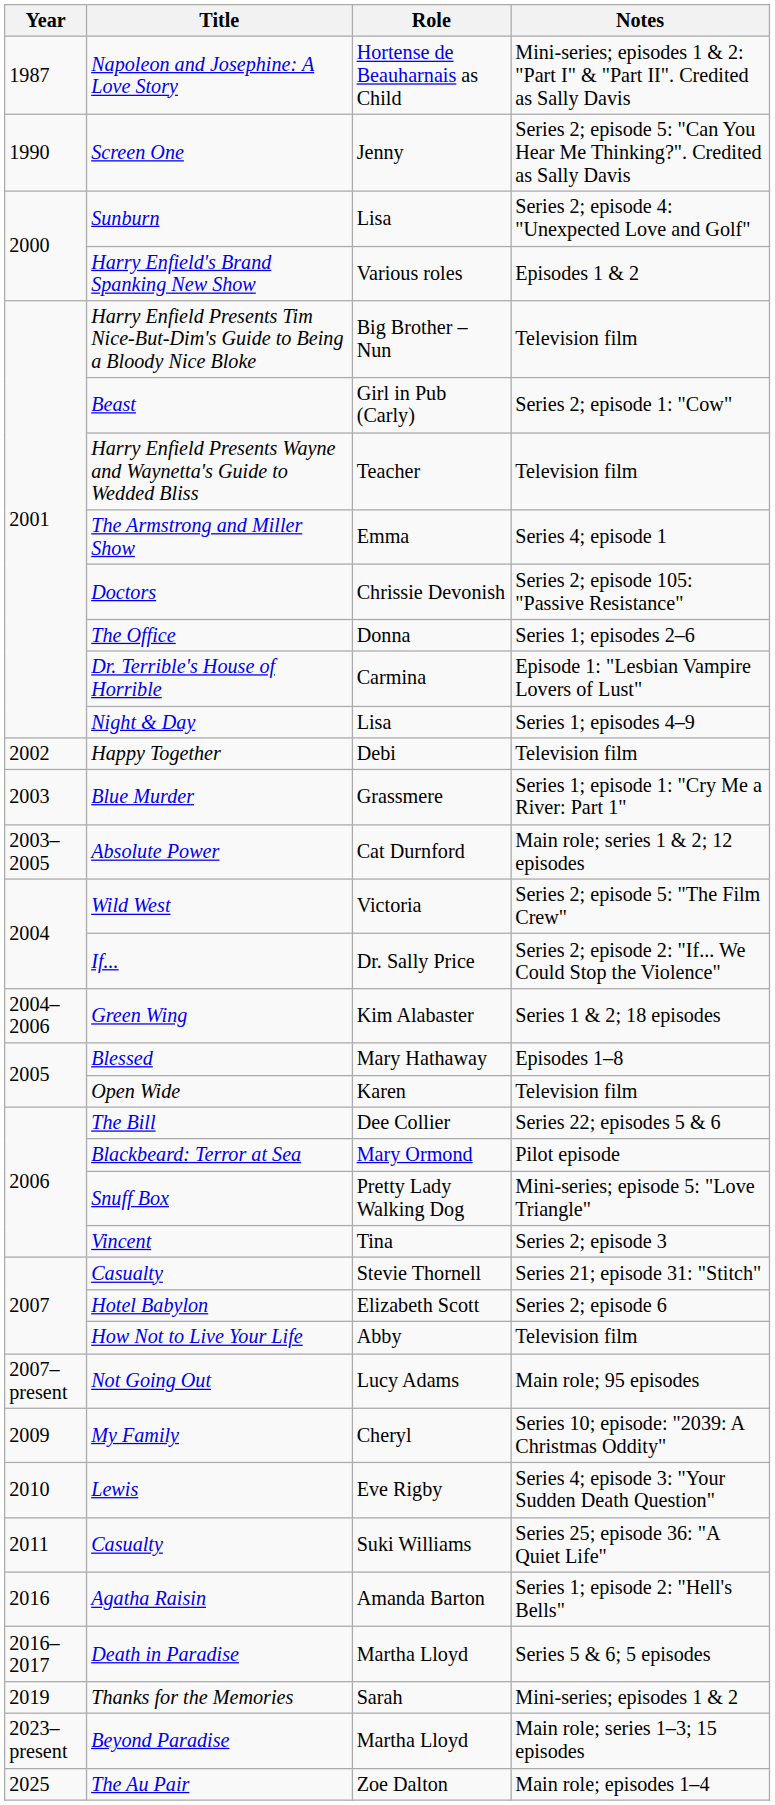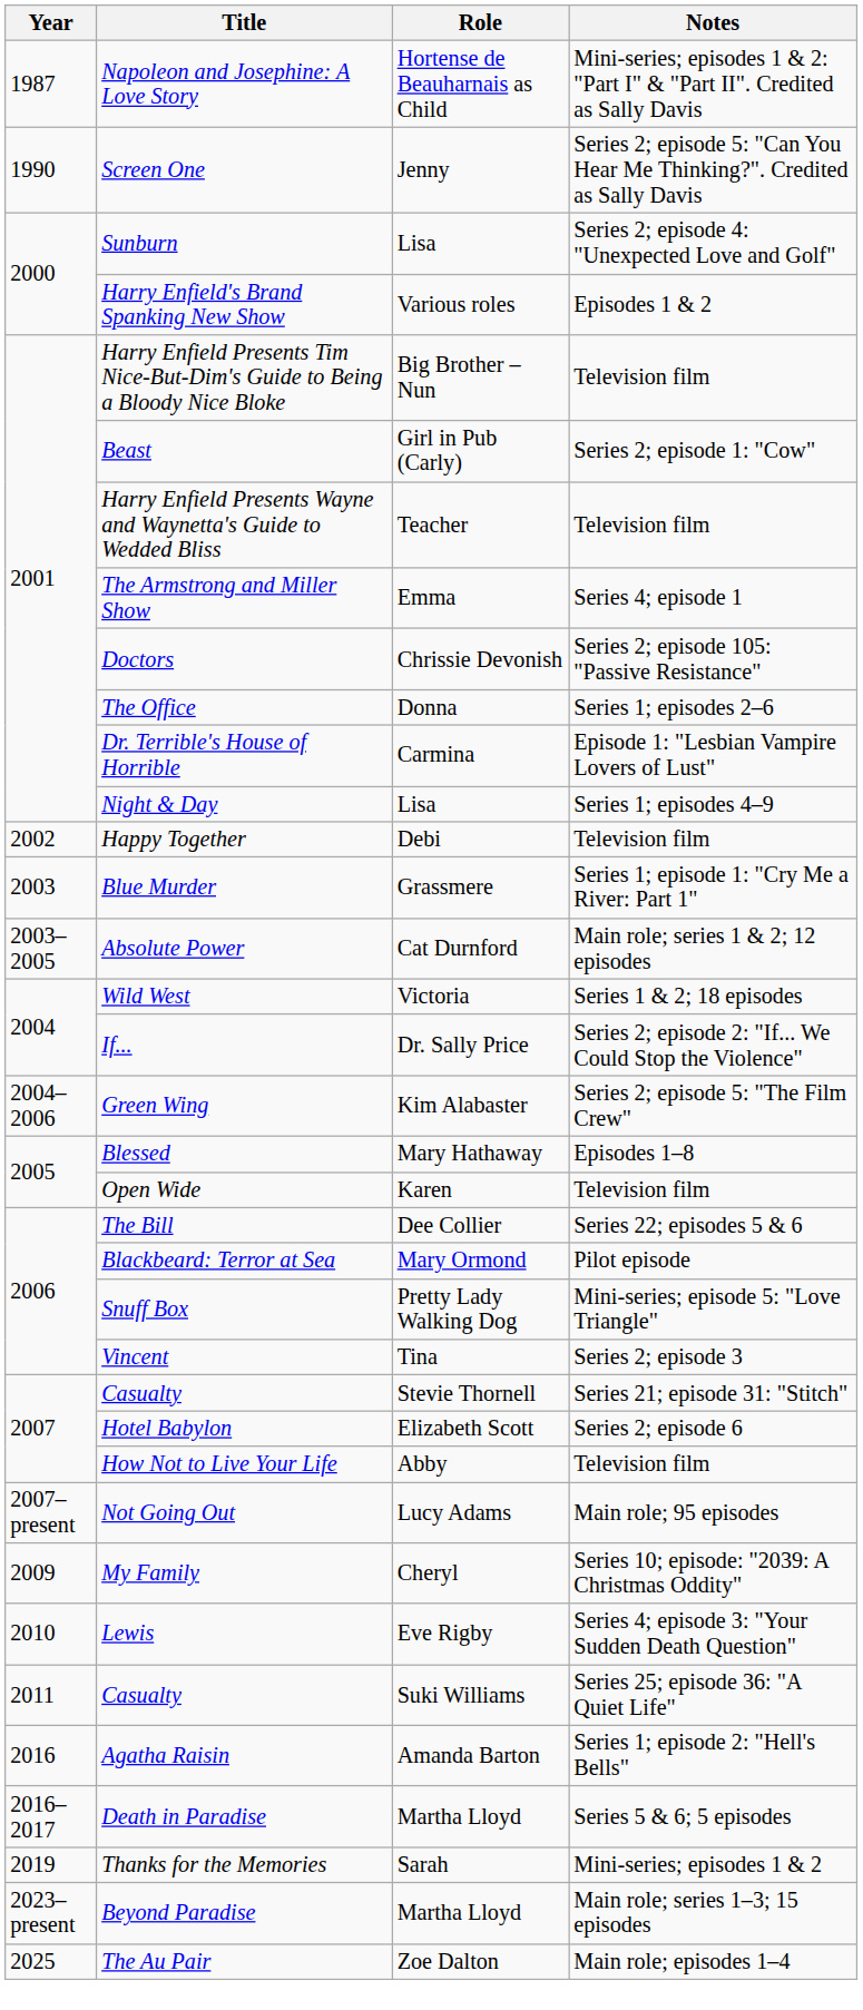 <table class="wikitable sortable">
 <tr>
 <th>Year</th>
 <th>Title</th>
 <th>Role</th>
 <th>Notes</th>
 </tr>
 <tr>
 <td>1987</td>
 <td><em><a href='#'>Napoleon and Josephine: A Love Story</a></em></td>
 <td><a href='#'>Hortense de Beauharnais</a> as Child</td>
 <td>Mini-series; episodes 1 & 2: "Part I" & "Part II". Credited as Sally Davis</td>
 </tr>
 <tr>
 <td>1990</td>
 <td><em><a href='#'>Screen One</a></em></td>
 <td>Jenny</td>
 <td>Series 2; episode 5: "Can You Hear Me Thinking?". Credited as Sally Davis</td>
 </tr>
 <tr>
 <td rowspan="2">2000</td>
 <td><em><a href='#'>Sunburn</a></em></td>
 <td>Lisa</td>
 <td>Series 2; episode 4: "Unexpected Love and Golf"</td>
 </tr>
 <tr>
 <td><em><a href='#'>Harry Enfield's Brand Spanking New Show</a></em></td>
 <td>Various roles</td>
 <td>Episodes 1 & 2</td>
 </tr>
 <tr>
 <td rowspan="8">2001</td>
 <td><em>Harry Enfield Presents Tim Nice-But-Dim's Guide to Being a Bloody Nice Bloke</em></td>
 <td>Big Brother – Nun</td>
 <td>Television film</td>
 </tr>
 <tr>
 <td><em><a href='#'>Beast</a></em></td>
 <td>Girl in Pub (Carly)</td>
 <td>Series 2; episode 1: "Cow"</td>
 </tr>
 <tr>
 <td><em>Harry Enfield Presents Wayne and Waynetta's Guide to Wedded Bliss</em></td>
 <td>Teacher</td>
 <td>Television film</td>
 </tr>
 <tr>
 <td><em><a href='#'>The Armstrong and Miller Show</a></em></td>
 <td>Emma</td>
 <td>Series 4; episode 1</td>
 </tr>
 <tr>
 <td><em><a href='#'>Doctors</a></em></td>
 <td>Chrissie Devonish</td>
 <td>Series 2; episode 105: "Passive Resistance"</td>
 </tr>
 <tr>
 <td><em><a href='#'>The Office</a></em></td>
 <td>Donna</td>
 <td>Series 1; episodes 2–6</td>
 </tr>
 <tr>
 <td><em><a href='#'>Dr. Terrible's House of Horrible</a></em></td>
 <td>Carmina</td>
 <td>Episode 1: "Lesbian Vampire Lovers of Lust"</td>
 </tr>
 <tr>
 <td><em><a href='#'>Night & Day</a></em></td>
 <td>Lisa</td>
 <td>Series 1; episodes 4–9</td>
 </tr>
 <tr>
 <td>2002</td>
 <td><em>Happy Together</em></td>
 <td>Debi</td>
 <td>Television film</td>
 </tr>
 <tr>
 <td>2003</td>
 <td><em><a href='#'>Blue Murder</a></em></td>
 <td>Grassmere</td>
 <td>Series 1; episode 1: "Cry Me a River: Part 1"</td>
 </tr>
 <tr>
 <td>2003–2005</td>
 <td><em><a href='#'>Absolute Power</a></em></td>
 <td>Cat Durnford</td>
 <td>Main role; series 1 & 2; 12 episodes</td>
 </tr>
 <tr>
 <td rowspan="2">2004</td>
 <td><em><a href='#'>Wild West</a></em></td>
 <td>Victoria</td>
-<td>Series 2; episode 5: "The Film Crew"</td>
+<td>Series 1 & 2; 18 episodes</td>
 </tr>
 <tr>
 <td><em><a href='#'>If...</a></em></td>
 <td>Dr. Sally Price</td>
 <td>Series 2; episode 2: "If... We Could Stop the Violence"</td>
 </tr>
 <tr>
 <td>2004–2006</td>
 <td><em><a href='#'>Green Wing</a></em></td>
 <td>Kim Alabaster</td>
-<td>Series 1 & 2; 18 episodes</td>
+<td>Series 2; episode 5: "The Film Crew"</td>
 </tr>
 <tr>
 <td rowspan="2">2005</td>
 <td><em><a href='#'>Blessed</a></em></td>
 <td>Mary Hathaway</td>
 <td>Episodes 1–8</td>
 </tr>
 <tr>
 <td><em>Open Wide</em></td>
 <td>Karen</td>
 <td>Television film</td>
 </tr>
 <tr>
 <td rowspan="4">2006</td>
 <td><em><a href='#'>The Bill</a></em></td>
 <td>Dee Collier</td>
 <td>Series 22; episodes 5 & 6</td>
 </tr>
 <tr>
 <td><em><a href='#'>Blackbeard: Terror at Sea</a></em></td>
 <td><a href='#'>Mary Ormond</a></td>
 <td>Pilot episode</td>
 </tr>
 <tr>
 <td><em><a href='#'>Snuff Box</a></em></td>
 <td>Pretty Lady Walking Dog</td>
 <td>Mini-series; episode 5: "Love Triangle"</td>
 </tr>
 <tr>
 <td><em><a href='#'>Vincent</a></em></td>
 <td>Tina</td>
 <td>Series 2; episode 3</td>
 </tr>
 <tr>
 <td rowspan="3">2007</td>
 <td><em><a href='#'>Casualty</a></em></td>
 <td>Stevie Thornell</td>
 <td>Series 21; episode 31: "Stitch"</td>
 </tr>
 <tr>
 <td><em><a href='#'>Hotel Babylon</a></em></td>
 <td>Elizabeth Scott</td>
 <td>Series 2; episode 6</td>
 </tr>
 <tr>
 <td><em><a href='#'>How Not to Live Your Life</a></em></td>
 <td>Abby</td>
 <td>Television film</td>
 </tr>
 <tr>
 <td>2007–present</td>
 <td><em><a href='#'>Not Going Out</a></em></td>
 <td>Lucy Adams</td>
 <td>Main role; 95 episodes</td>
 </tr>
 <tr>
 <td>2009</td>
 <td><em><a href='#'>My Family</a></em></td>
 <td>Cheryl</td>
 <td>Series 10; episode: "2039: A Christmas Oddity"</td>
 </tr>
 <tr>
 <td>2010</td>
 <td><em><a href='#'>Lewis</a></em></td>
 <td>Eve Rigby</td>
 <td>Series 4; episode 3: "Your Sudden Death Question"</td>
 </tr>
 <tr>
 <td>2011</td>
 <td><em><a href='#'>Casualty</a></em></td>
 <td>Suki Williams</td>
 <td>Series 25; episode 36: "A Quiet Life"</td>
 </tr>
 <tr>
 <td>2016</td>
 <td><em><a href='#'>Agatha Raisin</a></em></td>
 <td>Amanda Barton</td>
 <td>Series 1; episode 2: "Hell's Bells"</td>
 </tr>
 <tr>
 <td>2016–2017</td>
 <td><em><a href='#'>Death in Paradise</a></em></td>
 <td>Martha Lloyd</td>
 <td>Series 5 & 6; 5 episodes</td>
 </tr>
 <tr>
 <td>2019</td>
 <td><em>Thanks for the Memories</em></td>
 <td>Sarah</td>
 <td>Mini-series; episodes 1 & 2</td>
 </tr>
 <tr>
 <td>2023–present</td>
 <td><em><a href='#'>Beyond Paradise</a></em></td>
 <td>Martha Lloyd</td>
 <td>Main role; series 1–3; 15 episodes</td>
 </tr>
 <tr>
 <td>2025</td>
 <td><em><a href='#'>The Au Pair</a></em></td>
 <td>Zoe Dalton</td>
 <td>Main role; episodes 1–4</td>
 </tr>
 </table>
